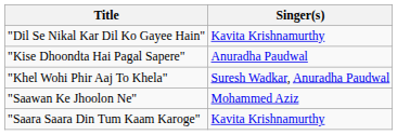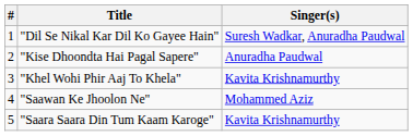 <table class="wikitable" style="font-size:95%;">
 <tr>
+<th>#</th>
 <th>Title</th>
 <th>Singer(s)</th>
 </tr>
 <tr>
+<td>1</td>
 <td>"Dil Se Nikal Kar Dil Ko Gayee Hain"</td>
-<td><a href='#'>Kavita Krishnamurthy</a></td>
+<td><a href='#'>Suresh Wadkar</a>, <a href='#'>Anuradha Paudwal</a></td>
 </tr>
 <tr>
+<td>2</td>
 <td>"Kise Dhoondta Hai Pagal Sapere"</td>
 <td><a href='#'>Anuradha Paudwal</a></td>
 </tr>
 <tr>
+<td>3</td>
 <td>"Khel Wohi Phir Aaj To Khela"</td>
-<td><a href='#'>Suresh Wadkar</a>, <a href='#'>Anuradha Paudwal</a></td>
+<td><a href='#'>Kavita Krishnamurthy</a></td>
 </tr>
 <tr>
+<td>4</td>
 <td>"Saawan Ke Jhoolon Ne"</td>
 <td><a href='#'>Mohammed Aziz</a></td>
 </tr>
 <tr>
+<td>5</td>
 <td>"Saara Saara Din Tum Kaam Karoge"</td>
 <td><a href='#'>Kavita Krishnamurthy</a></td>
 </tr>
 </table>
